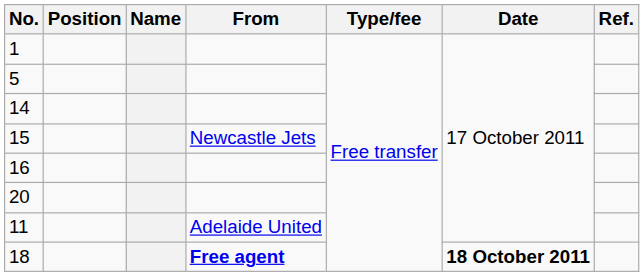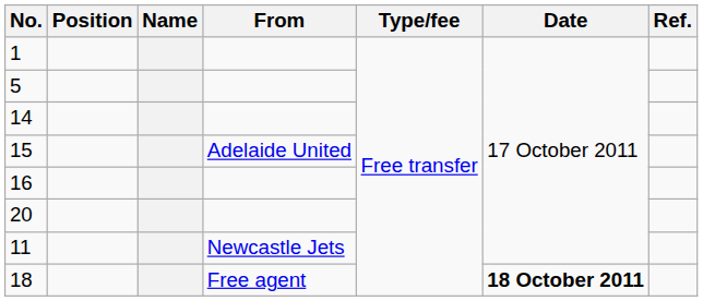 <table class="wikitable plainrowheaders sortable" style="text-align:center; text-align:left">
 <tr>
 <th>No.</th>
 <th>Position</th>
 <th>Name</th>
 <th>From</th>
 <th>Type/fee</th>
 <th>Date</th>
 <th>Ref.</th>
 </tr>
 <tr>
 <td>1</td>
 <td></td>
 <th scope="row"></th>
 <td></td>
 <td rowspan="8"><a href='#'>Free transfer</a></td>
 <td rowspan="7">17 October 2011</td>
 <td></td>
 </tr>
 <tr>
 <td>5</td>
 <td></td>
 <th scope="row"></th>
 <td></td>
 <td></td>
 </tr>
 <tr>
 <td>14</td>
 <td></td>
 <th scope="row"></th>
 <td></td>
 <td></td>
 </tr>
 <tr>
 <td>15</td>
 <td></td>
 <th scope="row"></th>
-<td><a href='#'>Newcastle Jets</a></td>
+<td><a href='#'>Adelaide United</a></td>
 <td></td>
 </tr>
 <tr>
 <td>16</td>
 <td></td>
 <th scope="row"></th>
 <td></td>
 <td></td>
 </tr>
 <tr>
 <td>20</td>
 <td></td>
 <th scope="row"></th>
 <td></td>
 <td></td>
 </tr>
 <tr>
 <td>11</td>
 <td></td>
 <th scope="row"></th>
-<td><a href='#'>Adelaide United</a></td>
+<td><a href='#'>Newcastle Jets</a></td>
 <td></td>
 </tr>
 <tr>
 <td>18</td>
 <td></td>
 <th scope="row"></th>
-<td><strong><a href='#'>Free agent</a></strong></td>
+<td><a href='#'>Free agent</a></td>
 <td><strong>18 October 2011</strong></td>
 <td></td>
 </tr>
 </table>
